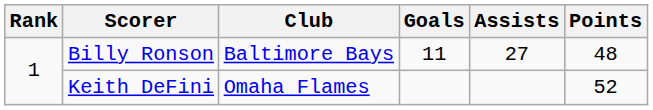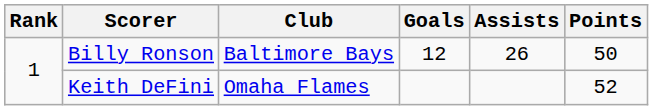 <table class="wikitable">
 <tr>
 <th>Rank</th>
 <th>Scorer</th>
 <th>Club</th>
 <th>Goals</th>
 <th>Assists</th>
 <th>Points</th>
 </tr>
 <tr>
 <td rowspan="2" align=center>1</td>
 <td><a href='#'>Billy Ronson</a></td>
 <td><a href='#'>Baltimore Bays</a></td>
-<td align=center>11</td>
-<td align=center>27</td>
-<td align=center>48</td>
+<td align=center>12</td>
+<td align=center>26</td>
+<td align=center>50</td>
 </tr>
 <tr>
 <td><a href='#'>Keith DeFini</a></td>
 <td><a href='#'>Omaha Flames</a></td>
 <td align=center></td>
 <td align=center></td>
 <td align=center>52</td>
 </tr>
 </table>
